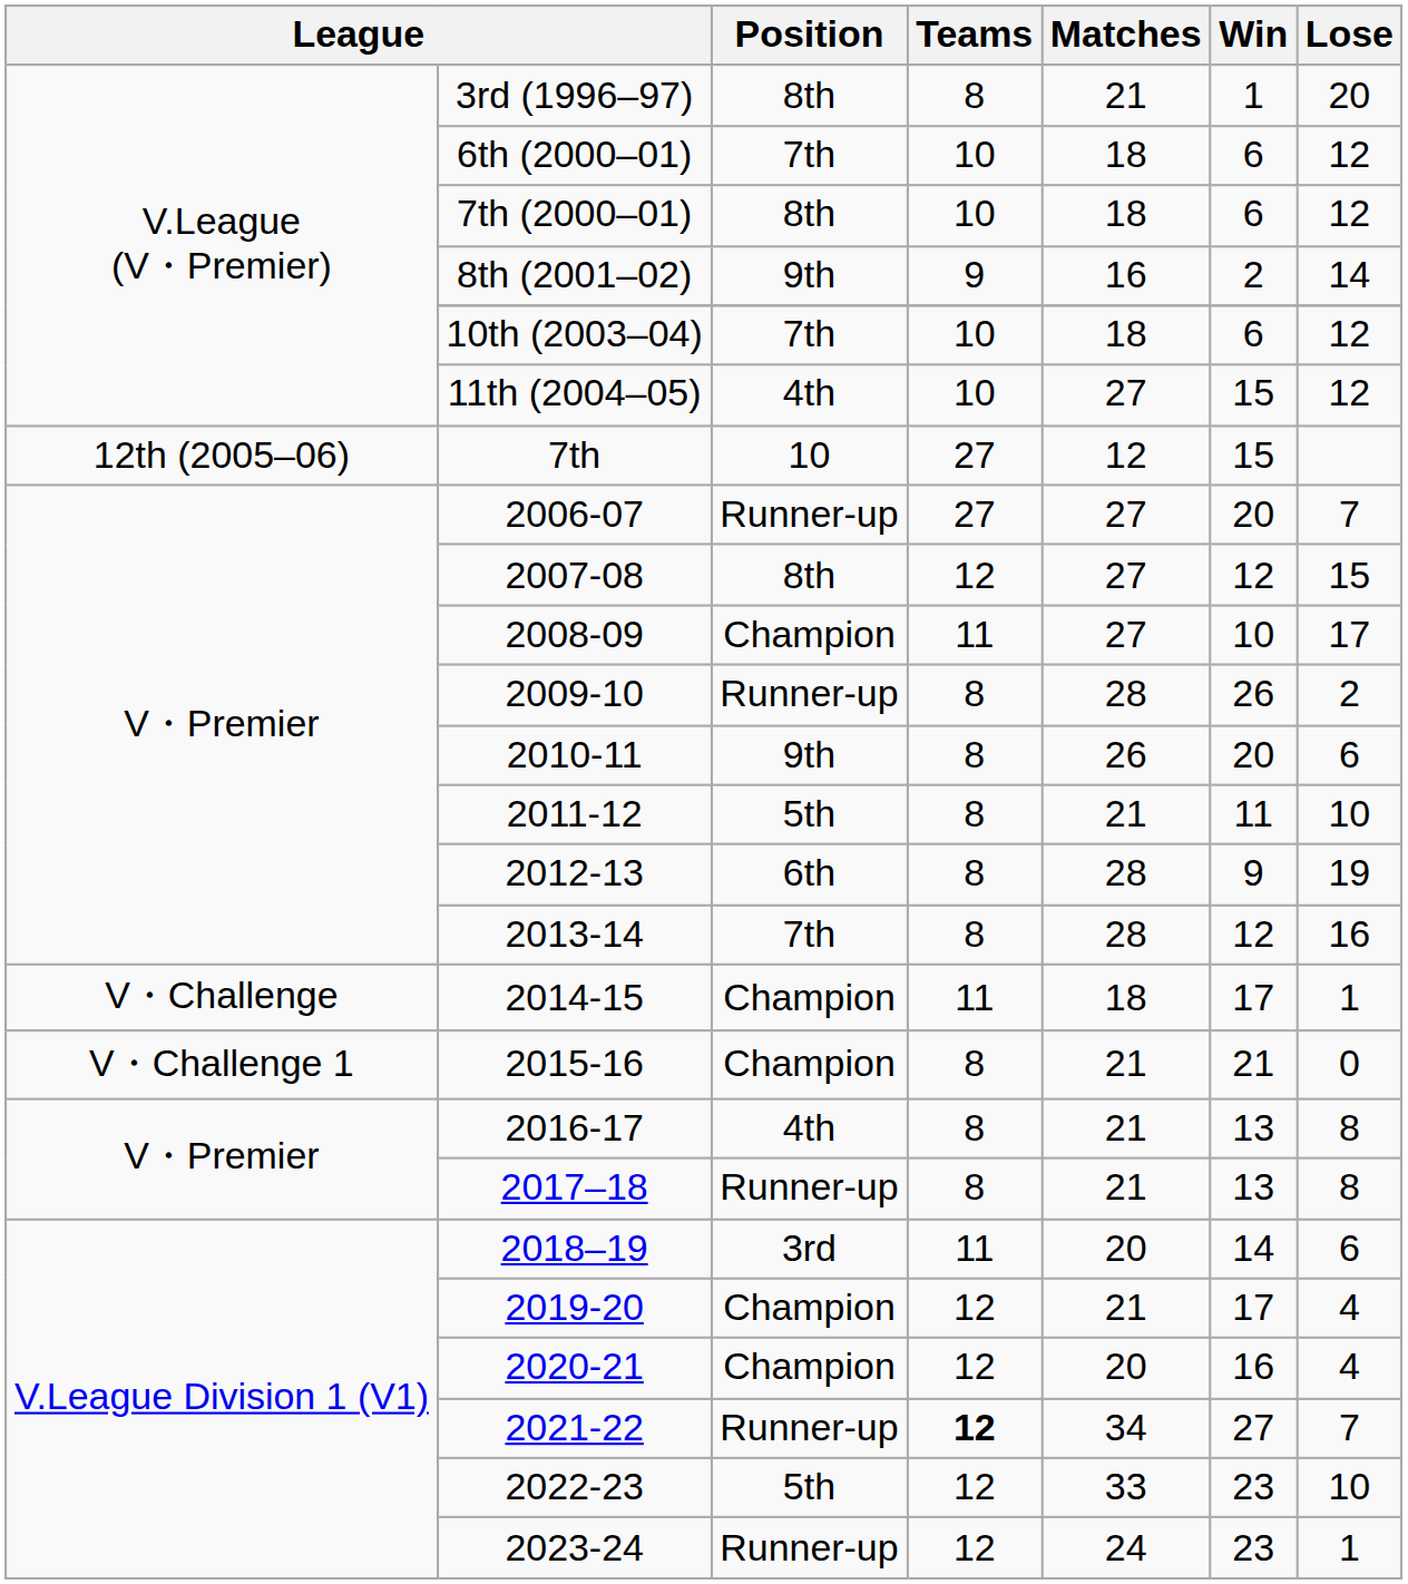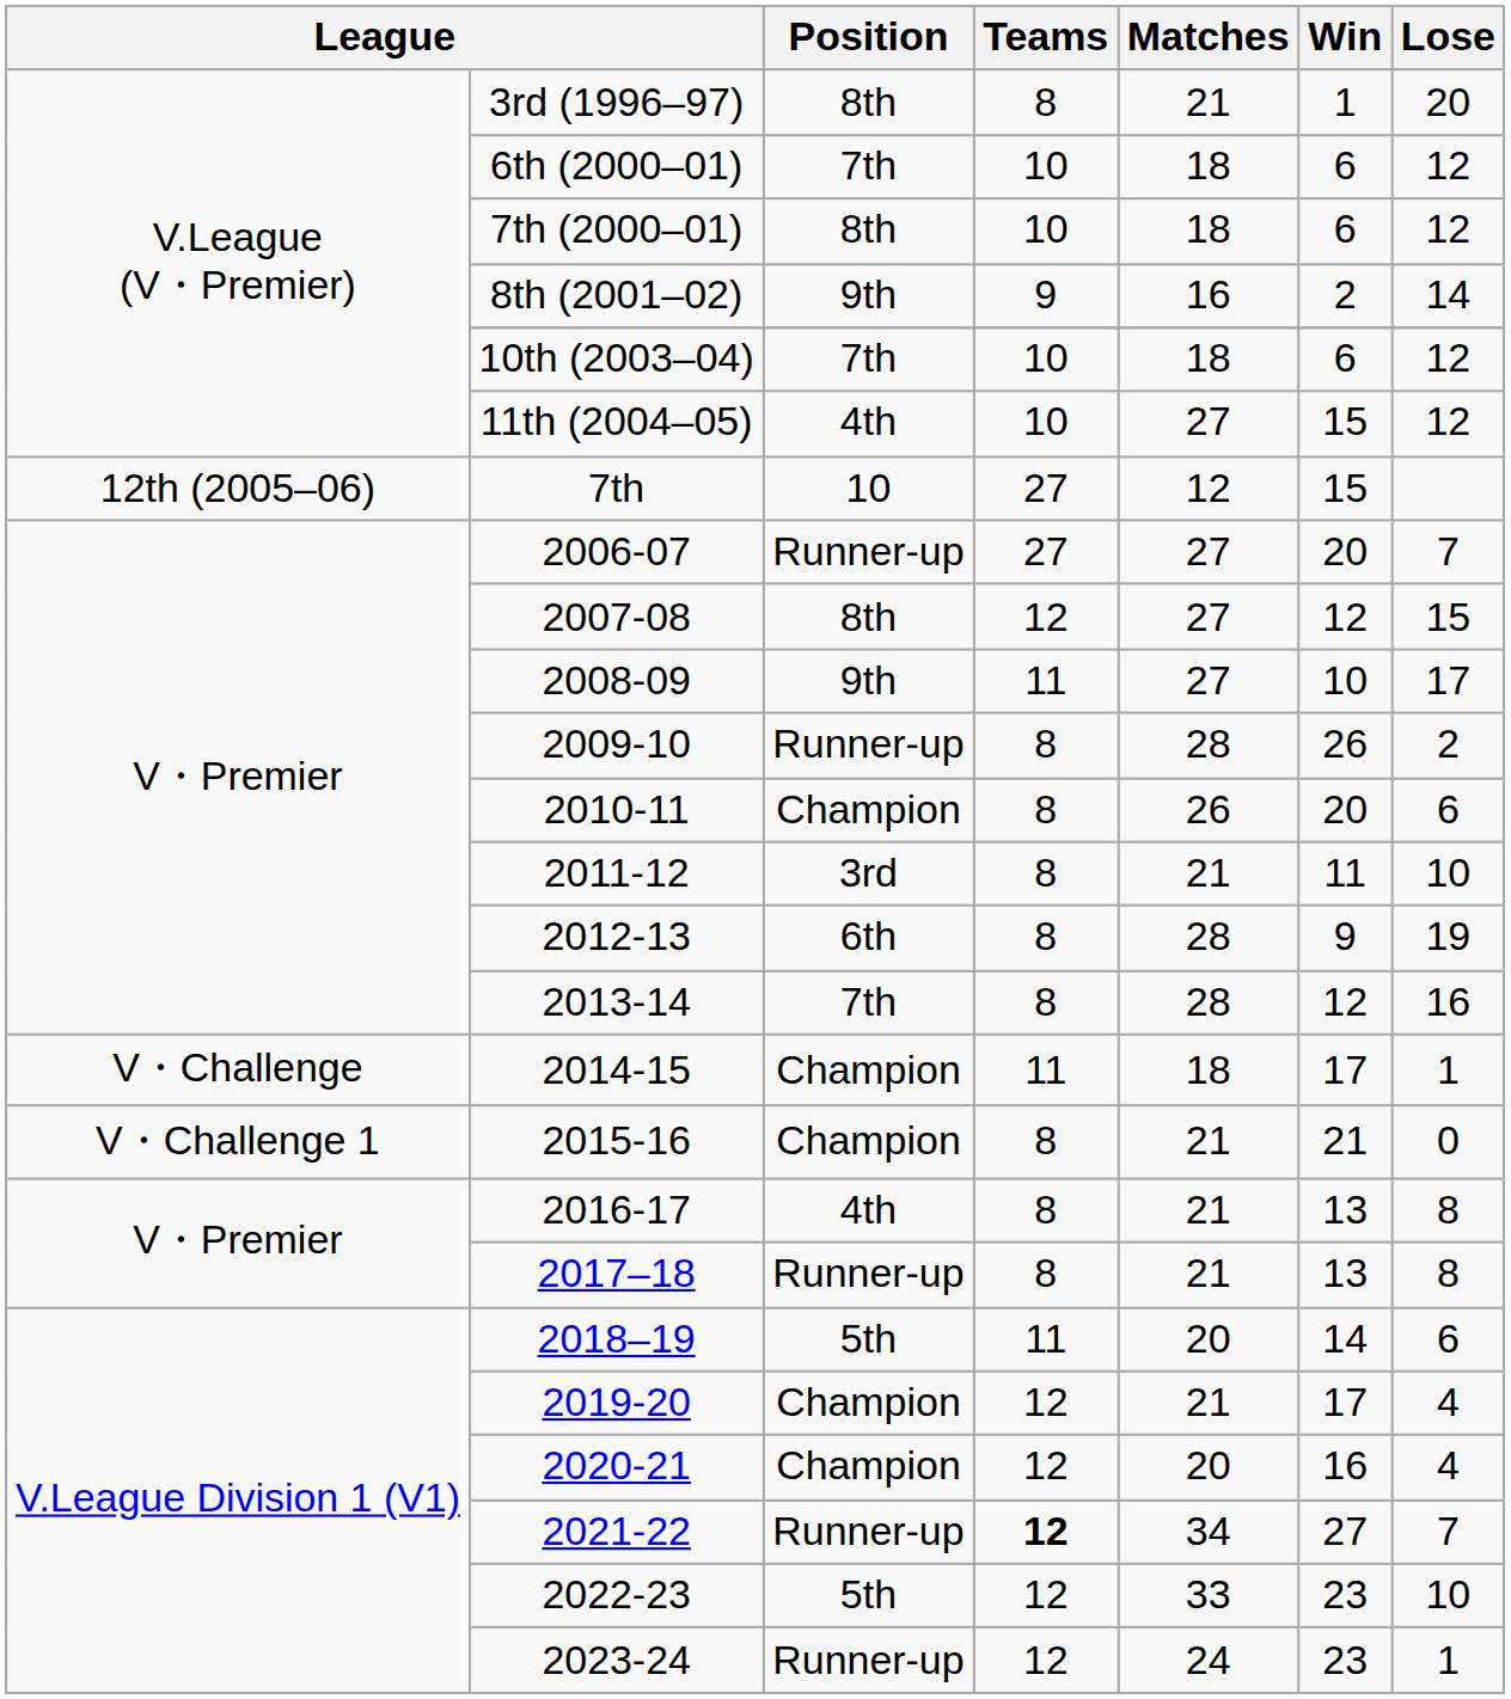 <table class="wikitable" style="text-align:center;">
 <tr>
 <th colspan="2" style="width:17em;">League</th>
 <th>Position</th>
 <th>Teams</th>
 <th>Matches</th>
 <th>Win</th>
 <th>Lose</th>
 </tr>
 <tr>
 <td align=center rowspan=7>V.League <br> (V・Premier)</td>
 <td>3rd (1996–97)</td>
 <td align=center>8th</td>
 <td align=center>8</td>
 <td align=center>21</td>
 <td align=center>1</td>
 <td align=center>20</td>
 </tr>
 <tr>
 <td>6th (2000–01)</td>
 <td align=center>7th</td>
 <td align=center>10</td>
 <td align=center>18</td>
 <td align=center>6</td>
 <td align=center>12</td>
 </tr>
 <tr>
 <td>7th (2000–01)</td>
 <td align=center>8th</td>
 <td align=center>10</td>
 <td align=center>18</td>
 <td align=center>6</td>
 <td align=center>12</td>
 </tr>
 <tr>
 <td>8th (2001–02)</td>
 <td align=center>9th</td>
 <td align=center>9</td>
 <td align=center>16</td>
 <td align=center>2</td>
 <td align=center>14</td>
 </tr>
 <tr>
 </tr>
 <tr>
 <td>10th (2003–04)</td>
 <td align=center>7th</td>
 <td align=center>10</td>
 <td align=center>18</td>
 <td align=center>6</td>
 <td align=center>12</td>
 </tr>
 <tr>
 <td>11th (2004–05)</td>
 <td align=center>4th</td>
 <td align=center>10</td>
 <td align=center>27</td>
 <td align=center>15</td>
 <td align=center>12</td>
 </tr>
 <tr>
 <td>12th (2005–06)</td>
 <td align=center>7th</td>
 <td align=center>10</td>
 <td align=center>27</td>
 <td align=center>12</td>
 <td align=center>15</td>
 </tr>
 <tr>
 <td align=center rowspan=8>V・Premier</td>
 <td>2006-07</td>
 <td align=center> Runner-up</td>
 <td align=center>27</td>
 <td align=center>27</td>
 <td align=center>20</td>
 <td align=center>7</td>
 </tr>
 <tr>
 <td>2007-08</td>
 <td align=center>8th</td>
 <td align=center>12</td>
 <td align=center>27</td>
 <td align=center>12</td>
 <td align=center>15</td>
 </tr>
 <tr>
 <td>2008-09</td>
-<td align=center> Champion</td>
+<td align=center>9th</td>
 <td align=center>11</td>
 <td align=center>27</td>
 <td align=center>10</td>
 <td align=center>17</td>
 </tr>
 <tr>
 <td>2009-10</td>
 <td align=center> Runner-up</td>
 <td align=center>8</td>
 <td align=center>28</td>
 <td align=center>26</td>
 <td align=center>2</td>
 </tr>
 <tr>
 <td>2010-11</td>
-<td align=center>9th</td>
+<td align=center> Champion</td>
 <td align=center>8</td>
 <td align=center>26</td>
 <td align=center>20</td>
 <td align=center>6</td>
 </tr>
 <tr>
 <td>2011-12</td>
-<td align=center>5th</td>
+<td align=center>3rd</td>
 <td align=center>8</td>
 <td align=center>21</td>
 <td align=center>11</td>
 <td align=center>10</td>
 </tr>
 <tr>
 <td>2012-13</td>
 <td align=center>6th</td>
 <td align=center>8</td>
 <td align=center>28</td>
 <td align=center>9</td>
 <td align=center>19</td>
 </tr>
 <tr>
 <td>2013-14</td>
 <td align=center>7th</td>
 <td align=center>8</td>
 <td align=center>28</td>
 <td align=center>12</td>
 <td align=center>16</td>
 </tr>
 <tr>
 <td align=center rowspan=1>V・Challenge</td>
 <td>2014-15</td>
 <td align=center> Champion</td>
 <td align=center>11</td>
 <td align=center>18</td>
 <td align=center>17</td>
 <td align=center>1</td>
 </tr>
 <tr>
 <td align=center rowspan=1>V・Challenge 1</td>
 <td>2015-16</td>
 <td align=center> Champion</td>
 <td align=center>8</td>
 <td align=center>21</td>
 <td align=center>21</td>
 <td align=center>0</td>
 </tr>
 <tr>
 <td align=center rowspan=2>V・Premier</td>
 <td>2016-17</td>
 <td align=center>4th</td>
 <td align=center>8</td>
 <td align=center>21</td>
 <td align=center>13</td>
 <td align=center>8</td>
 </tr>
 <tr>
 <td><a href='#'>2017–18</a></td>
 <td align=center> Runner-up</td>
 <td align=center>8</td>
 <td align=center>21</td>
 <td align=center>13</td>
 <td align=center>8</td>
 </tr>
 <tr>
 <td rowspan="6" align="center"><a href='#'>V.League Division 1 (V1)</a></td>
 <td><a href='#'>2018–19</a></td>
-<td align=center>3rd</td>
+<td align=center>5th</td>
 <td align=center>11</td>
 <td align=center>20</td>
 <td align=center>14</td>
 <td align=center>6</td>
 </tr>
 <tr>
 <td><a href='#'>2019-20</a></td>
 <td> Champion</td>
 <td>12</td>
 <td>21</td>
 <td>17</td>
 <td>4</td>
 </tr>
 <tr>
 <td><a href='#'>2020-21</a></td>
 <td> Champion</td>
 <td>12</td>
 <td>20</td>
 <td>16</td>
 <td>4</td>
 </tr>
 <tr>
 <td><a href='#'>2021-22</a></td>
 <td> Runner-up</td>
 <td><strong>12</strong></td>
 <td>34</td>
 <td>27</td>
 <td>7</td>
 </tr>
 <tr>
 <td>2022-23</td>
 <td>5th</td>
 <td>12</td>
 <td>33</td>
 <td>23</td>
 <td>10</td>
 </tr>
 <tr>
 <td>2023-24</td>
 <td> Runner-up</td>
 <td>12</td>
 <td>24</td>
 <td>23</td>
 <td>1</td>
 </tr>
 </table>
